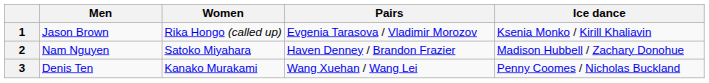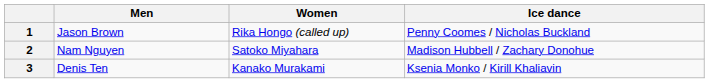 <table class="wikitable unsortable" style="text-align:left">
 <tr>
 <th scope="col" style="width:5%"></th>
 <th scope="col" style="width:17.5%">Men</th>
 <th scope="col" style="width:17.5%">Women</th>
-<th scope="col" style="width:30%">Pairs</th>
 <th scope="col" style="width:30%">Ice dance</th>
 </tr>
 <tr>
 <th scope="row">1</th>
 <td> <a href='#'>Jason Brown</a></td>
 <td> <a href='#'>Rika Hongo</a> <em>(called up)</em></td>
-<td> <a href='#'>Evgenia Tarasova</a> / <a href='#'>Vladimir Morozov</a></td>
-<td> <a href='#'>Ksenia Monko</a> / <a href='#'>Kirill Khaliavin</a></td>
+<td> <a href='#'>Penny Coomes</a> / <a href='#'>Nicholas Buckland</a></td>
 </tr>
 <tr>
 <th scope="row">2</th>
 <td> <a href='#'>Nam Nguyen</a></td>
 <td> <a href='#'>Satoko Miyahara</a></td>
-<td> <a href='#'>Haven Denney</a> / <a href='#'>Brandon Frazier</a></td>
 <td> <a href='#'>Madison Hubbell</a> / <a href='#'>Zachary Donohue</a></td>
 </tr>
 <tr>
 <th scope="row">3</th>
 <td> <a href='#'>Denis Ten</a></td>
 <td> <a href='#'>Kanako Murakami</a></td>
-<td> <a href='#'>Wang Xuehan</a> / <a href='#'>Wang Lei</a></td>
-<td> <a href='#'>Penny Coomes</a> / <a href='#'>Nicholas Buckland</a></td>
+<td> <a href='#'>Ksenia Monko</a> / <a href='#'>Kirill Khaliavin</a></td>
 </tr>
 </table>
